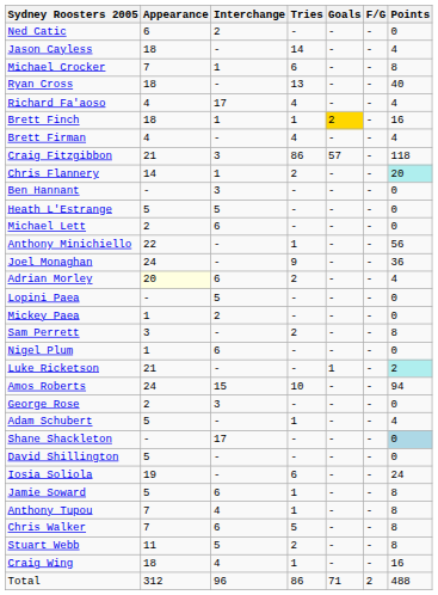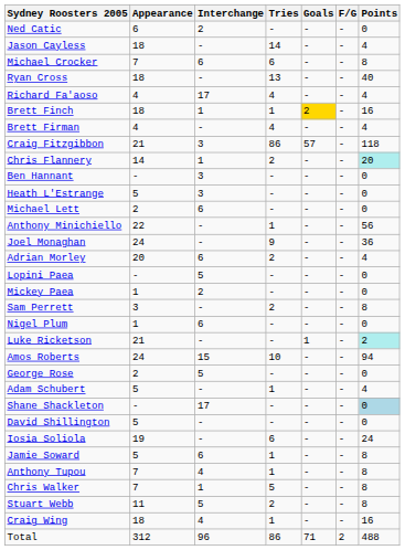 <table class="wikitable">
 <tr>
 <th>Sydney Roosters 2005</th>
 <th>Appearance</th>
 <th>Interchange</th>
 <th>Tries</th>
 <th>Goals</th>
 <th>F/G</th>
 <th>Points</th>
 </tr>
 <tr>
 <td><a href='#'>Ned Catic</a></td>
 <td>6</td>
 <td>2</td>
 <td>-</td>
 <td>-</td>
 <td>-</td>
 <td>0</td>
 </tr>
 <tr>
 <td><a href='#'>Jason Cayless</a></td>
 <td>18</td>
 <td>-</td>
 <td>14</td>
 <td>-</td>
 <td>-</td>
 <td>4</td>
 </tr>
 <tr>
 <td><a href='#'>Michael Crocker</a></td>
 <td>7</td>
-<td>1</td>
+<td>6</td>
 <td>6</td>
 <td>-</td>
 <td>-</td>
 <td>8</td>
 </tr>
 <tr>
 <td><a href='#'>Ryan Cross</a></td>
 <td>18</td>
 <td>-</td>
 <td>13</td>
 <td>-</td>
 <td>-</td>
 <td>40</td>
 </tr>
 <tr>
 <td><a href='#'>Richard Fa'aoso</a></td>
 <td>4</td>
 <td>17</td>
 <td>4</td>
 <td>-</td>
 <td>-</td>
 <td>4</td>
 </tr>
 <tr>
 <td><a href='#'>Brett Finch</a></td>
 <td>18</td>
 <td>1</td>
 <td>1</td>
 <td style="background: gold;">2</td>
 <td>-</td>
 <td>16</td>
 </tr>
 <tr>
 <td><a href='#'>Brett Firman</a></td>
 <td>4</td>
 <td>-</td>
 <td>4</td>
 <td>-</td>
 <td>-</td>
 <td>4</td>
 </tr>
 <tr>
 <td><a href='#'>Craig Fitzgibbon</a></td>
 <td>21</td>
 <td>3</td>
 <td>86</td>
 <td>57</td>
 <td>-</td>
 <td>118</td>
 </tr>
 <tr>
 <td><a href='#'>Chris Flannery</a></td>
 <td>14</td>
 <td>1</td>
 <td>2</td>
 <td>-</td>
 <td>-</td>
 <td style="background: paleturquoise;">20</td>
 </tr>
 <tr>
 <td><a href='#'>Ben Hannant</a></td>
 <td>-</td>
 <td>3</td>
 <td>-</td>
 <td>-</td>
 <td>-</td>
 <td>0</td>
 </tr>
 <tr>
 <td><a href='#'>Heath L'Estrange</a></td>
 <td>5</td>
-<td>5</td>
+<td>3</td>
 <td>-</td>
 <td>-</td>
 <td>-</td>
 <td>0</td>
 </tr>
 <tr>
 <td><a href='#'>Michael Lett</a></td>
 <td>2</td>
 <td>6</td>
 <td>-</td>
 <td>-</td>
 <td>-</td>
 <td>0</td>
 </tr>
 <tr>
 <td><a href='#'>Anthony Minichiello</a></td>
 <td>22</td>
 <td>-</td>
 <td>1</td>
 <td>-</td>
 <td>-</td>
 <td>56</td>
 </tr>
 <tr>
 <td><a href='#'>Joel Monaghan</a></td>
 <td>24</td>
 <td>-</td>
 <td>9</td>
 <td>-</td>
 <td>-</td>
 <td>36</td>
 </tr>
 <tr>
 <td><a href='#'>Adrian Morley</a></td>
-<td style="background: lightyellow;">20</td>
+<td>20</td>
 <td>6</td>
 <td>2</td>
 <td>-</td>
 <td>-</td>
 <td>4</td>
 </tr>
 <tr>
 <td><a href='#'>Lopini Paea</a></td>
 <td>-</td>
 <td>5</td>
 <td>-</td>
 <td>-</td>
 <td>-</td>
 <td>0</td>
 </tr>
 <tr>
 <td><a href='#'>Mickey Paea</a></td>
 <td>1</td>
 <td>2</td>
 <td>-</td>
 <td>-</td>
 <td>-</td>
 <td>0</td>
 </tr>
 <tr>
 <td><a href='#'>Sam Perrett</a></td>
 <td>3</td>
 <td>-</td>
 <td>2</td>
 <td>-</td>
 <td>-</td>
 <td>8</td>
 </tr>
 <tr>
 <td><a href='#'>Nigel Plum</a></td>
 <td>1</td>
 <td>6</td>
 <td>-</td>
 <td>-</td>
 <td>-</td>
 <td>0</td>
 </tr>
 <tr>
 <td><a href='#'>Luke Ricketson</a></td>
 <td>21</td>
 <td>-</td>
 <td>-</td>
 <td>1</td>
 <td>-</td>
 <td style="background: paleturquoise;">2</td>
 </tr>
 <tr>
 <td><a href='#'>Amos Roberts</a></td>
 <td>24</td>
 <td>15</td>
 <td>10</td>
 <td>-</td>
 <td>-</td>
 <td>94</td>
 </tr>
 <tr>
 <td><a href='#'>George Rose</a></td>
 <td>2</td>
-<td>3</td>
+<td>5</td>
 <td>-</td>
 <td>-</td>
 <td>-</td>
 <td>0</td>
 </tr>
 <tr>
 <td><a href='#'>Adam Schubert</a></td>
 <td>5</td>
 <td>-</td>
 <td>1</td>
 <td>-</td>
 <td>-</td>
 <td>4</td>
 </tr>
 <tr>
 <td><a href='#'>Shane Shackleton</a></td>
 <td>-</td>
 <td>17</td>
 <td>-</td>
 <td>-</td>
 <td>-</td>
 <td style="background: lightblue;">0</td>
 </tr>
 <tr>
 <td><a href='#'>David Shillington</a></td>
 <td>5</td>
 <td>-</td>
 <td>-</td>
 <td>-</td>
 <td>-</td>
 <td>0</td>
 </tr>
 <tr>
 <td><a href='#'>Iosia Soliola</a></td>
 <td>19</td>
 <td>-</td>
 <td>6</td>
 <td>-</td>
 <td>-</td>
 <td>24</td>
 </tr>
 <tr>
 <td><a href='#'>Jamie Soward</a></td>
 <td>5</td>
 <td>6</td>
 <td>1</td>
 <td>-</td>
 <td>-</td>
 <td>8</td>
 </tr>
 <tr>
 <td><a href='#'>Anthony Tupou</a></td>
 <td>7</td>
 <td>4</td>
 <td>1</td>
 <td>-</td>
 <td>-</td>
 <td>8</td>
 </tr>
 <tr>
 <td><a href='#'>Chris Walker</a></td>
 <td>7</td>
-<td>6</td>
+<td>1</td>
 <td>5</td>
 <td>-</td>
 <td>-</td>
 <td>8</td>
 </tr>
 <tr>
 <td><a href='#'>Stuart Webb</a></td>
 <td>11</td>
 <td>5</td>
 <td>2</td>
 <td>-</td>
 <td>-</td>
 <td>8</td>
 </tr>
 <tr>
 <td><a href='#'>Craig Wing</a></td>
 <td>18</td>
 <td>4</td>
 <td>1</td>
 <td>-</td>
 <td>-</td>
 <td>16</td>
 </tr>
 <tr>
 <td>Total</td>
 <td>312</td>
 <td>96</td>
 <td>86</td>
 <td>71</td>
 <td>2</td>
 <td>488</td>
 </tr>
 </table>
